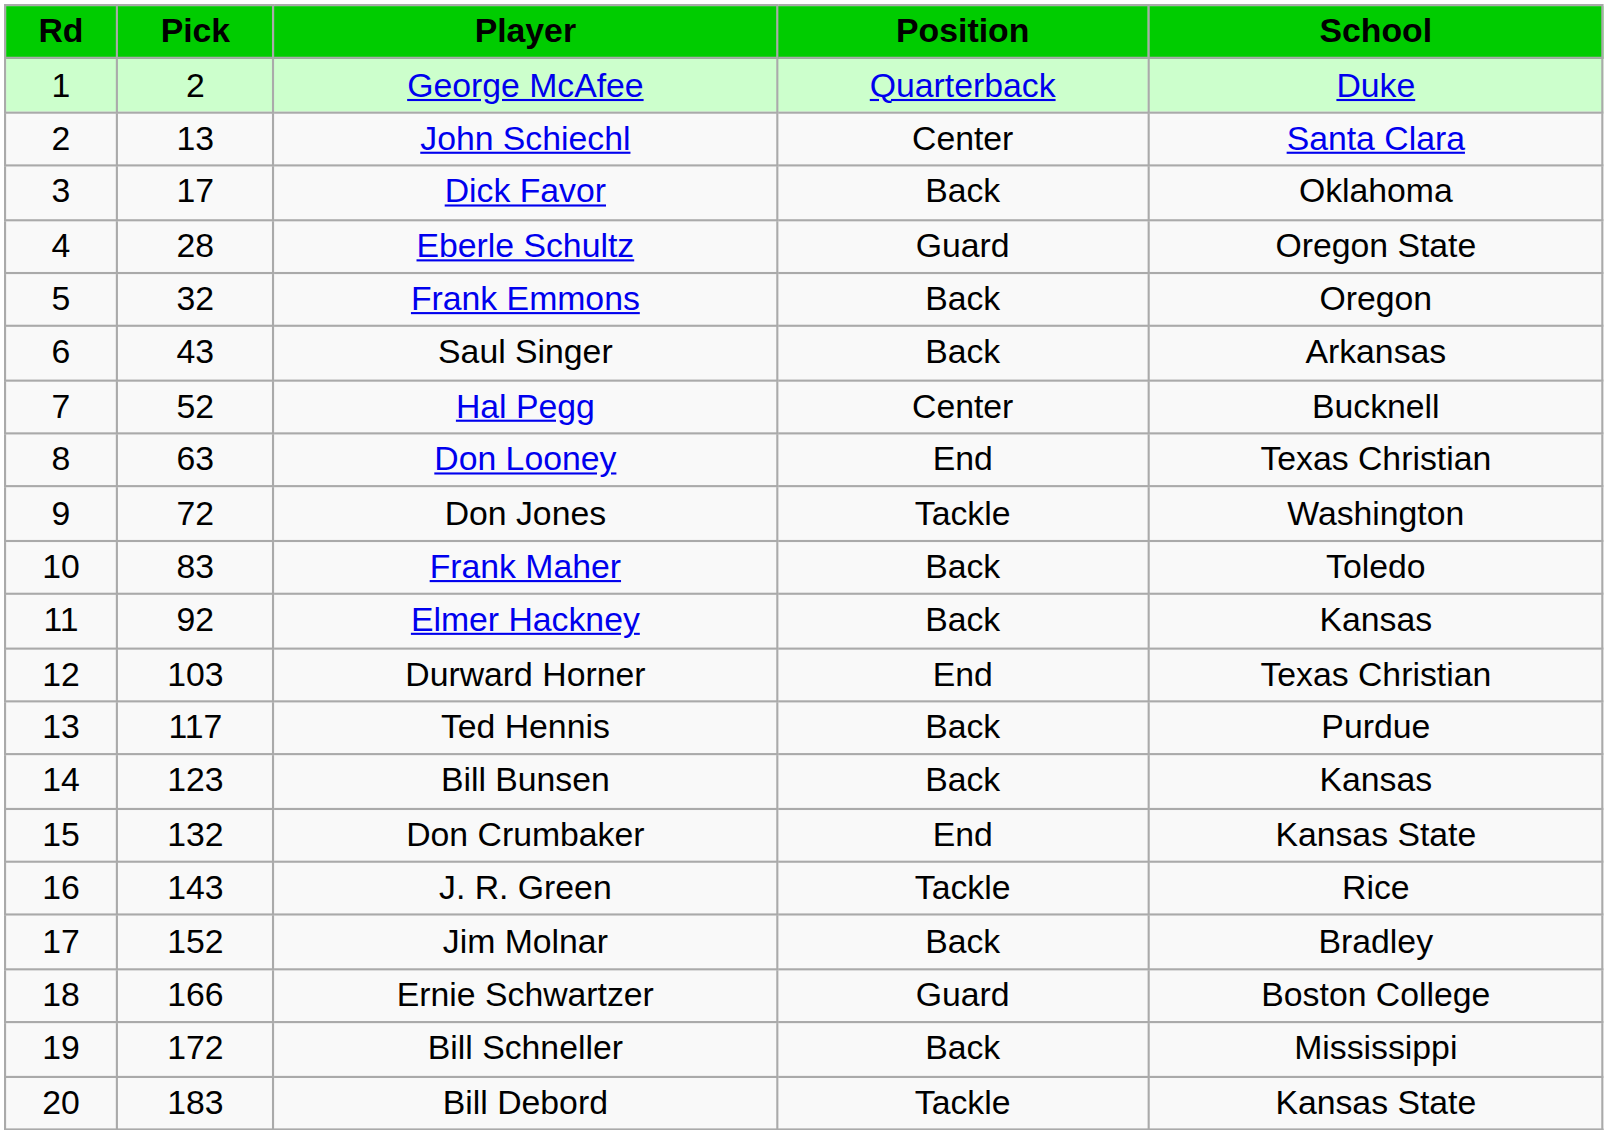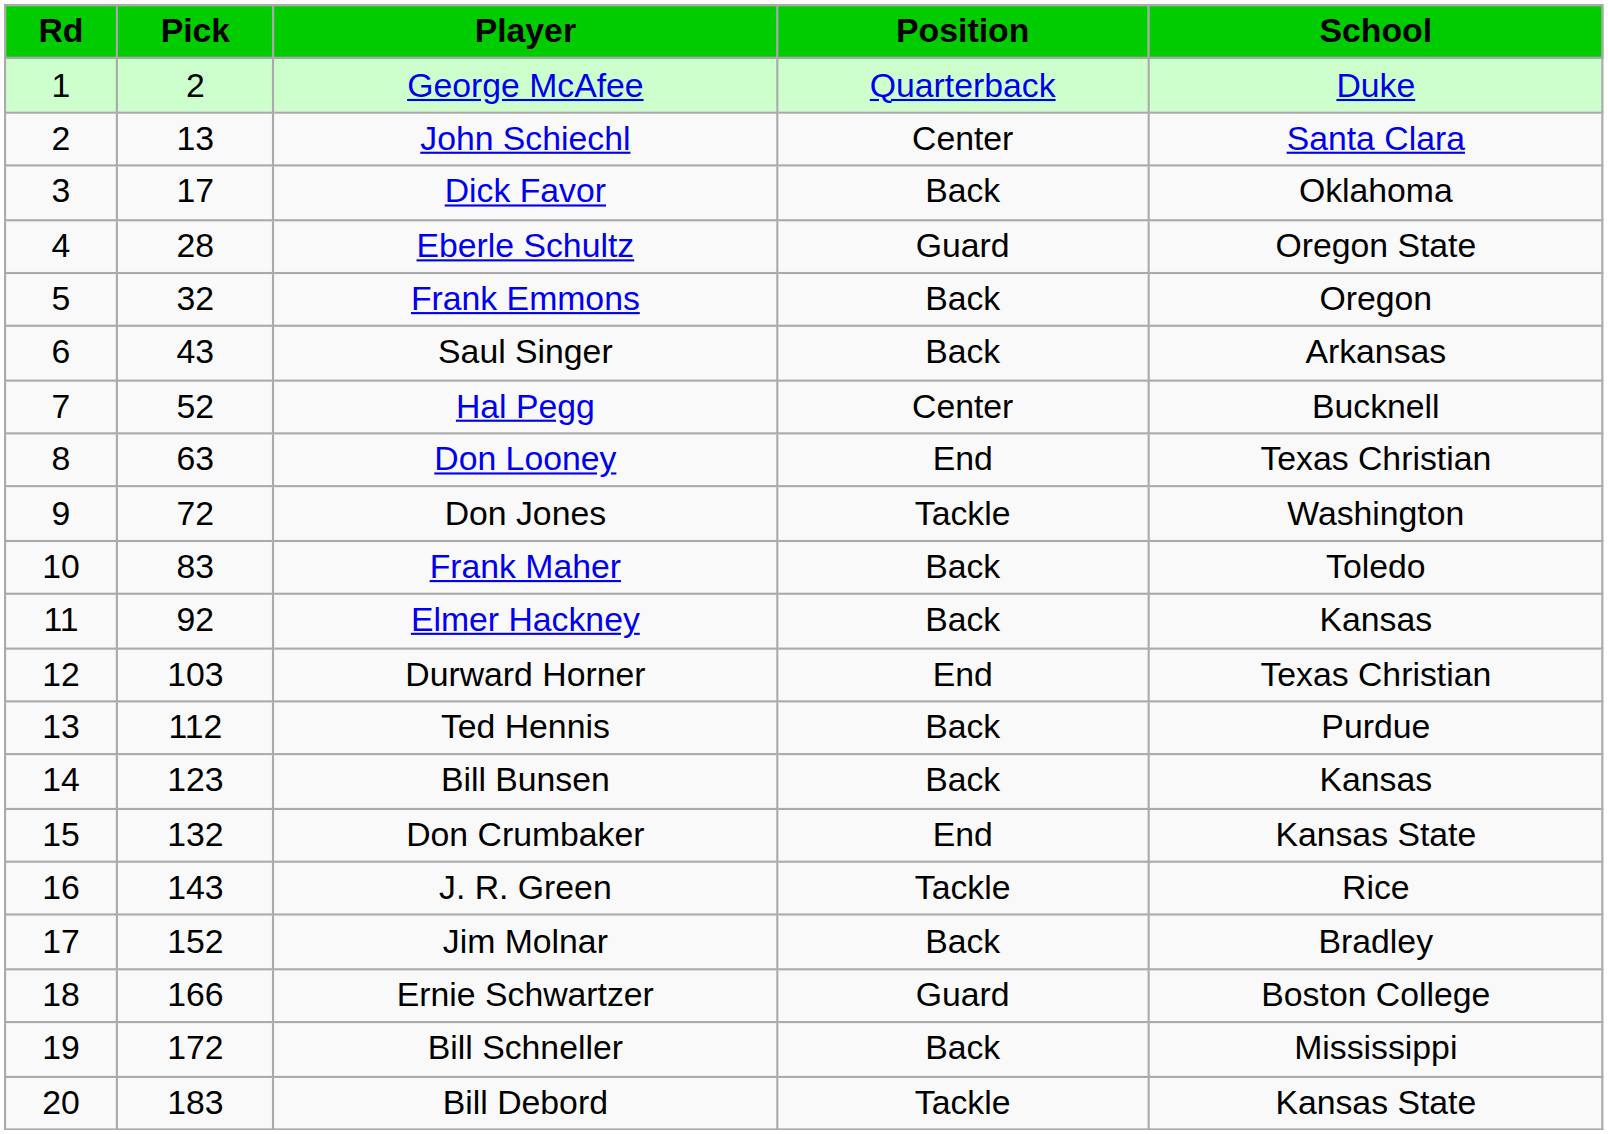 <table class="wikitable sortable sortable" style="width:60%">
 <tr>
 <th style="background:#00cc00;" width=7%><strong>Rd</strong></th>
 <th !width=5% style="background:#00cc00;"><strong>Pick</strong></th>
 <th !width=15% style="background:#00cc00;"><strong>Player</strong></th>
 <th !width=5% style="background:#00cc00;"><strong>Position</strong></th>
 <th !width=15% style="background:#00cc00;"><strong>School</strong></th>
 </tr>
 <tr align="center" bgcolor="#CCFFCC">
 <td>1</td>
 <td>2</td>
 <td><a href='#'>George McAfee</a></td>
 <td><a href='#'>Quarterback</a></td>
 <td><a href='#'>Duke</a></td>
 </tr>
 <tr align="center" bgcolor="">
 <td>2</td>
 <td>13</td>
 <td><a href='#'>John Schiechl</a></td>
 <td>Center</td>
 <td><a href='#'>Santa Clara</a></td>
 </tr>
 <tr align="center" bgcolor="">
 <td>3</td>
 <td>17</td>
 <td><a href='#'>Dick Favor</a></td>
 <td>Back</td>
 <td>Oklahoma</td>
 </tr>
 <tr align="center" bgcolor="">
 <td>4</td>
 <td>28</td>
 <td><a href='#'>Eberle Schultz</a></td>
 <td>Guard</td>
 <td>Oregon State</td>
 </tr>
 <tr align="center" bgcolor="">
 <td>5</td>
 <td>32</td>
 <td><a href='#'>Frank Emmons</a></td>
 <td>Back</td>
 <td>Oregon</td>
 </tr>
 <tr align="center" bgcolor="">
 <td>6</td>
 <td>43</td>
 <td>Saul Singer</td>
 <td>Back</td>
 <td>Arkansas</td>
 </tr>
 <tr align="center" bgcolor="">
 <td>7</td>
 <td>52</td>
 <td><a href='#'>Hal Pegg</a></td>
 <td>Center</td>
 <td>Bucknell</td>
 </tr>
 <tr align="center" bgcolor="">
 <td>8</td>
 <td>63</td>
 <td><a href='#'>Don Looney</a></td>
 <td>End</td>
 <td>Texas Christian</td>
 </tr>
 <tr align="center" bgcolor="">
 <td>9</td>
 <td>72</td>
 <td>Don Jones</td>
 <td>Tackle</td>
 <td>Washington</td>
 </tr>
 <tr align="center" bgcolor="">
 <td>10</td>
 <td>83</td>
 <td><a href='#'>Frank Maher</a></td>
 <td>Back</td>
 <td>Toledo</td>
 </tr>
 <tr align="center" bgcolor="">
 <td>11</td>
 <td>92</td>
 <td><a href='#'>Elmer Hackney</a></td>
 <td>Back</td>
 <td>Kansas</td>
 </tr>
 <tr align="center" bgcolor="">
 <td>12</td>
 <td>103</td>
 <td>Durward Horner</td>
 <td>End</td>
 <td>Texas Christian</td>
 </tr>
 <tr align="center" bgcolor="">
 <td>13</td>
-<td>117</td>
+<td>112</td>
 <td>Ted Hennis</td>
 <td>Back</td>
 <td>Purdue</td>
 </tr>
 <tr align="center" bgcolor="">
 <td>14</td>
 <td>123</td>
 <td>Bill Bunsen</td>
 <td>Back</td>
 <td>Kansas</td>
 </tr>
 <tr align="center" bgcolor="">
 <td>15</td>
 <td>132</td>
 <td>Don Crumbaker</td>
 <td>End</td>
 <td>Kansas State</td>
 </tr>
 <tr align="center" bgcolor="">
 <td>16</td>
 <td>143</td>
 <td>J. R. Green</td>
 <td>Tackle</td>
 <td>Rice</td>
 </tr>
 <tr align="center" bgcolor="">
 <td>17</td>
 <td>152</td>
 <td>Jim Molnar</td>
 <td>Back</td>
 <td>Bradley</td>
 </tr>
 <tr align="center" bgcolor="">
 <td>18</td>
 <td>166</td>
 <td>Ernie Schwartzer</td>
 <td>Guard</td>
 <td>Boston College</td>
 </tr>
 <tr align="center" bgcolor="">
 <td>19</td>
 <td>172</td>
 <td>Bill Schneller</td>
 <td>Back</td>
 <td>Mississippi</td>
 </tr>
 <tr align="center" bgcolor="">
 <td>20</td>
 <td>183</td>
 <td>Bill Debord</td>
 <td>Tackle</td>
 <td>Kansas State</td>
 </tr>
 <tr align="center" bgcolor="">
 </tr>
 </table>
